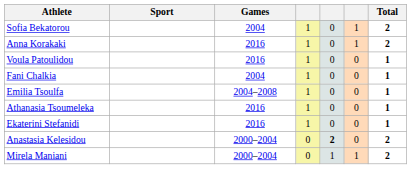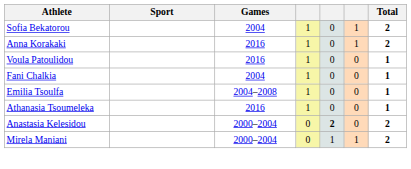 <table class="wikitable" width=68% style="font-size:90%; text-align:center;">
 <tr>
 <th width=150>Athlete</th>
 <th width=150>Sport</th>
 <th width=115>Games</th>
 <th></th>
 <th></th>
 <th></th>
 <th width=50>Total</th>
 </tr>
 <tr align="center" valign="middle" bgcolor="#FFFFFF">
 <td align=left><a href='#'>Sofia Bekatorou</a></td>
 <td align=left></td>
 <td><a href='#'>2004</a></td>
 <td style="background:#F7F6A8;">1</td>
 <td style="background:#DCE5E5;">0</td>
 <td style="background:#FFDAB9;">1</td>
 <td><strong>2</strong></td>
 </tr>
 <tr align="center" valign="middle" bgcolor="#FFFFFF">
 <td align=left><a href='#'>Anna Korakaki</a></td>
 <td align=left></td>
 <td><a href='#'>2016</a></td>
 <td style="background:#F7F6A8;">1</td>
 <td style="background:#DCE5E5;">0</td>
 <td style="background:#FFDAB9;">1</td>
 <td><strong>2</strong></td>
 </tr>
 <tr align="center" valign="middle" bgcolor="#FFFFFF">
 <td align=left><a href='#'>Voula Patoulidou</a></td>
 <td align=left></td>
 <td><a href='#'>2016</a></td>
 <td style="background:#F7F6A8;">1</td>
 <td style="background:#DCE5E5;">0</td>
 <td style="background:#FFDAB9;">0</td>
 <td><strong>1</strong></td>
 </tr>
 <tr align="center" valign="middle" bgcolor="#FFFFFF">
 <td align=left><a href='#'>Fani Chalkia</a></td>
 <td align=left></td>
 <td><a href='#'>2004</a></td>
 <td style="background:#F7F6A8;">1</td>
 <td style="background:#DCE5E5;">0</td>
 <td style="background:#FFDAB9;">0</td>
 <td><strong>1</strong></td>
 </tr>
 <tr align="center" valign="middle" bgcolor="#FFFFFF">
 <td align=left><a href='#'>Emilia Tsoulfa</a></td>
 <td align=left></td>
 <td><a href='#'>2004</a>–<a href='#'>2008</a></td>
 <td style="background:#F7F6A8;">1</td>
 <td style="background:#DCE5E5;">0</td>
 <td style="background:#FFDAB9;">0</td>
 <td><strong>1</strong></td>
 </tr>
 <tr align="center" valign="middle" bgcolor="#FFFFFF">
 <td align=left><a href='#'>Athanasia Tsoumeleka</a></td>
 <td align=left></td>
 <td><a href='#'>2016</a></td>
 <td style="background:#F7F6A8;">1</td>
 <td style="background:#DCE5E5;">0</td>
 <td style="background:#FFDAB9;">0</td>
 <td><strong>1</strong></td>
 </tr>
 <tr align="center" valign="middle" bgcolor="#FFFFFF">
-<td align=left><a href='#'>Ekaterini Stefanidi</a></td>
-<td align=left></td>
-<td><a href='#'>2016</a></td>
-<td style="background:#F7F6A8;">1</td>
-<td style="background:#DCE5E5;">0</td>
-<td style="background:#FFDAB9;">0</td>
-<td><strong>1</strong></td>
-</tr>
-<tr align="center" valign="middle" bgcolor="#FFFFFF">
 <td align=left><a href='#'>Anastasia Kelesidou</a></td>
 <td align=left></td>
 <td><a href='#'>2000</a>–<a href='#'>2004</a></td>
 <td style="background:#F7F6A8;">0</td>
 <td style="background:#DCE5E5;"><strong>2</strong></td>
 <td style="background:#FFDAB9;">0</td>
 <td><strong>2</strong></td>
 </tr>
 <tr align="center" valign="middle" bgcolor="#FFFFFF">
 <td align=left><a href='#'>Mirela Maniani</a></td>
 <td align=left></td>
 <td><a href='#'>2000</a>–<a href='#'>2004</a></td>
 <td style="background:#F7F6A8;">0</td>
 <td style="background:#DCE5E5;">1</td>
 <td style="background:#FFDAB9;">1</td>
 <td><strong>2</strong></td>
 </tr>
 </table>
